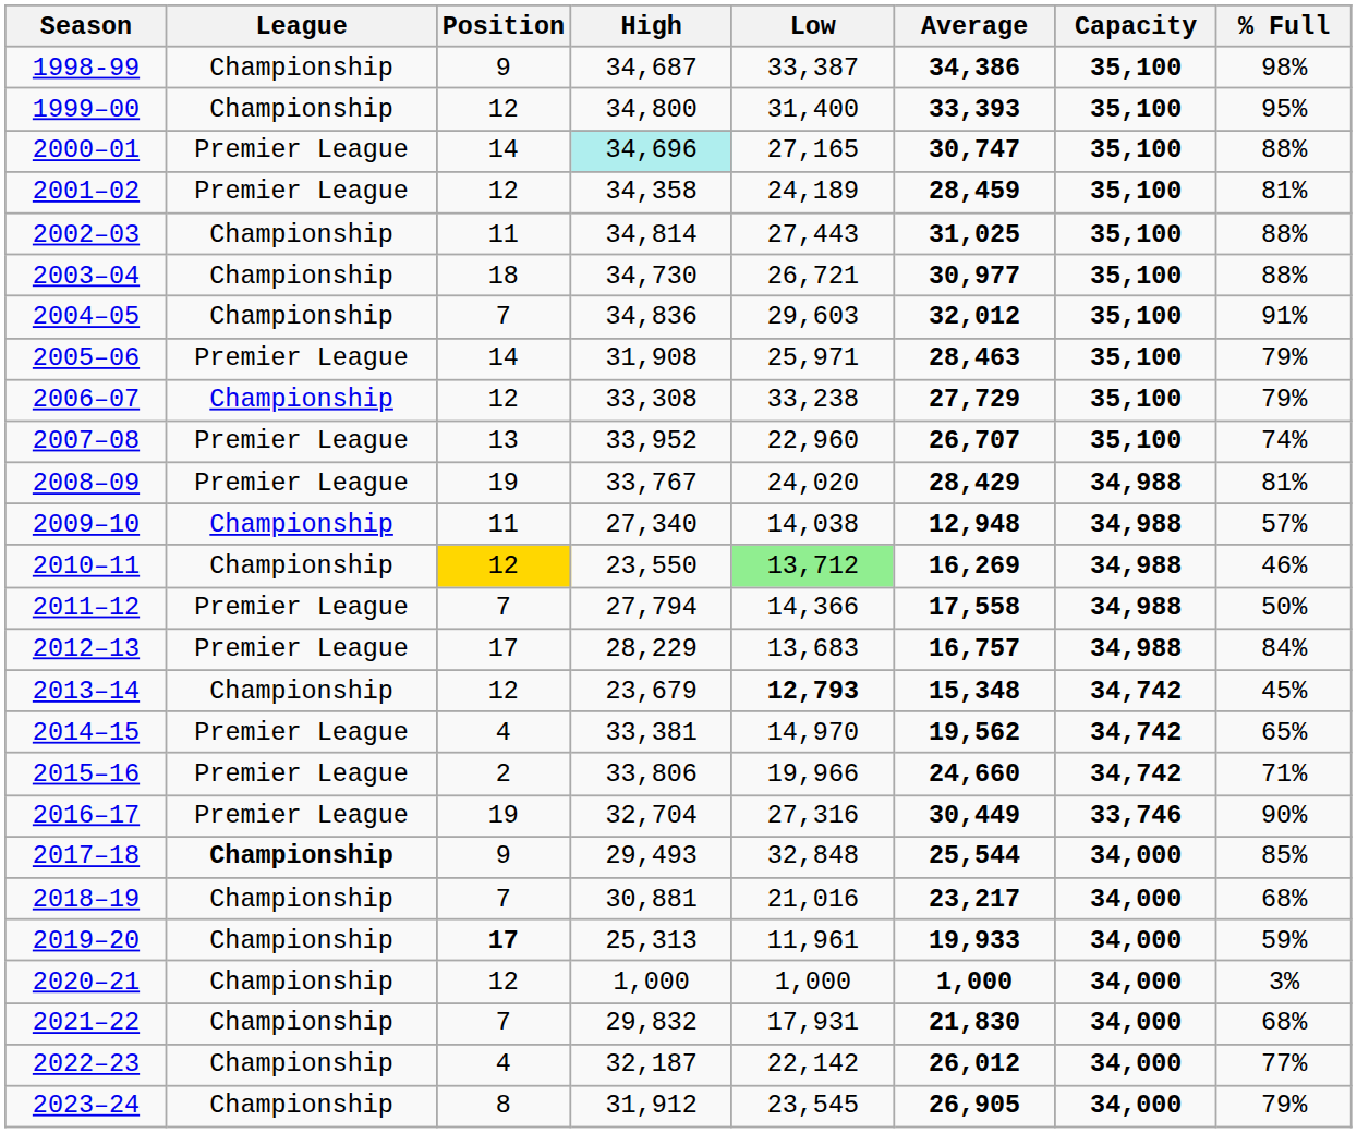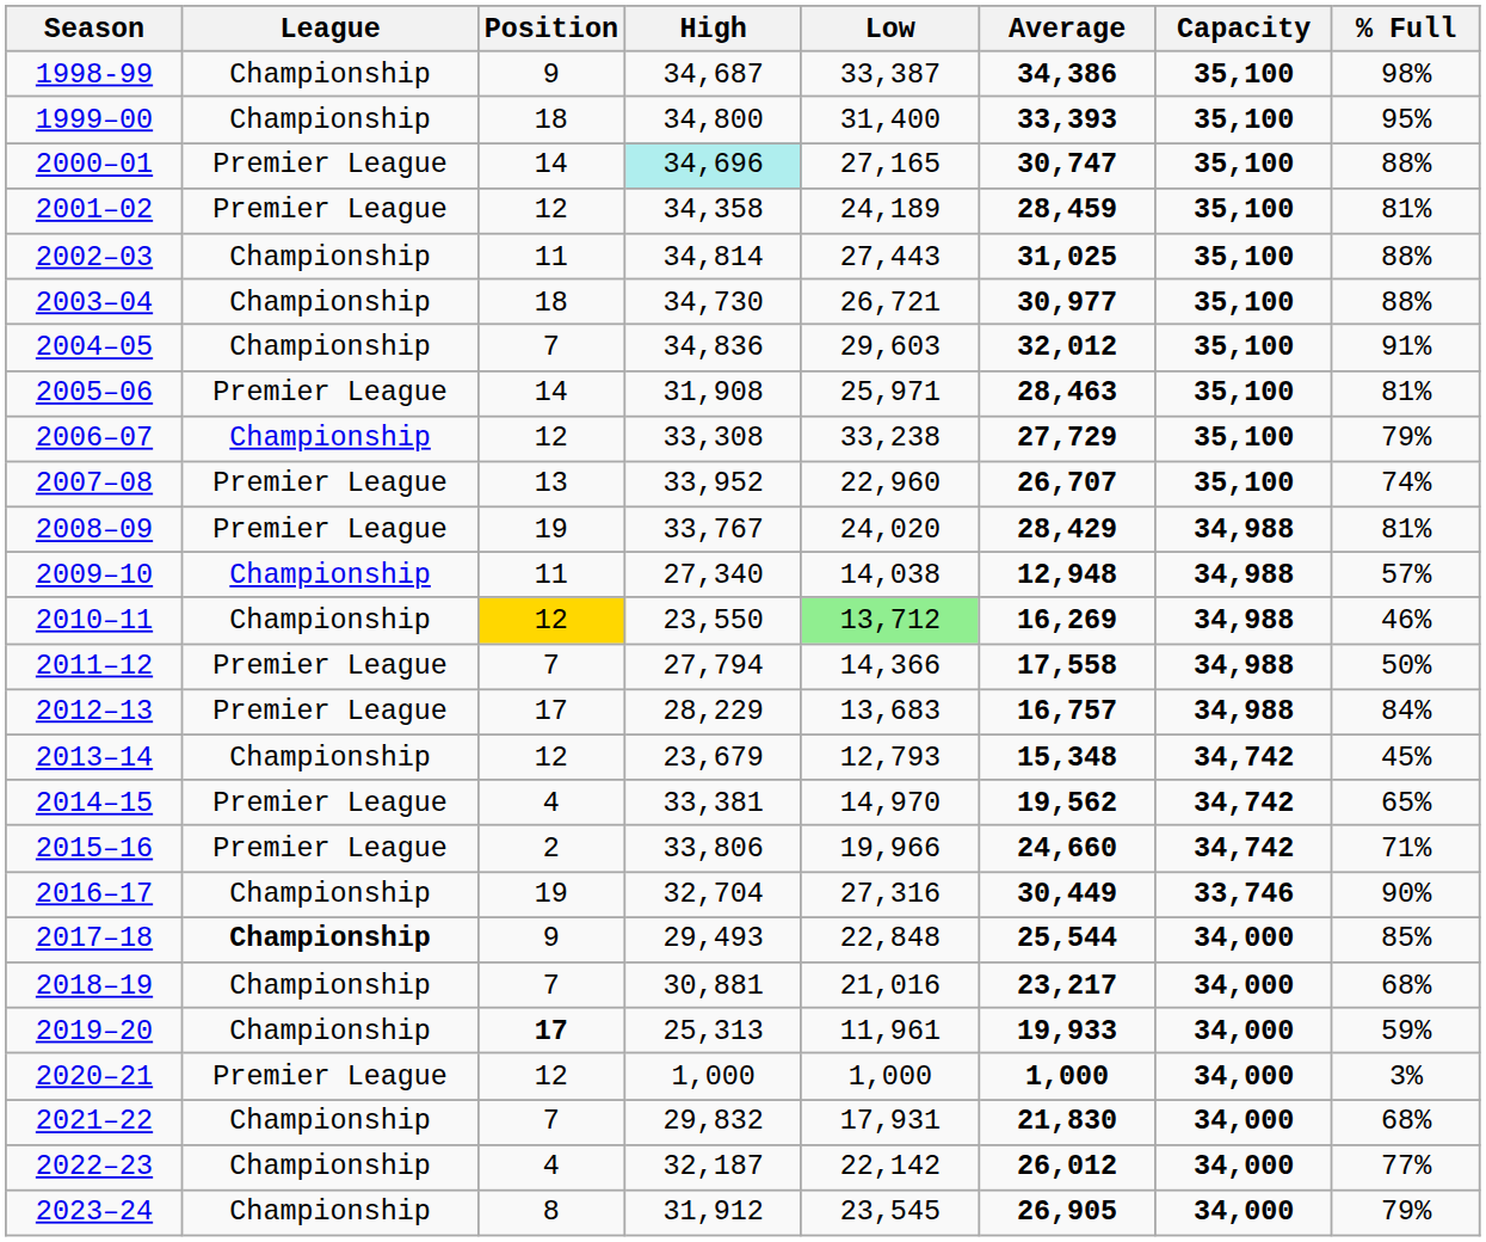 <table class="wikitable sortable" style="text-align: center width=60%">
 <tr>
 <th style="width:12%;">Season</th>
 <th style="width:20%;">League</th>
 <th style="width:10%;">Position</th>
 <th style="width:12%;">High</th>
 <th style="width:12%;">Low</th>
 <th style="width:12%;">Average</th>
 <th style="width:12%;">Capacity</th>
 <th style="width:10%;">% Full</th>
 </tr>
 <tr>
 <td align=center><a href='#'>1998-99</a></td>
 <td align=center>Championship</td>
 <td align=center>9</td>
 <td align=center>34,687</td>
 <td align=center>33,387</td>
 <td align=center><strong>34,386</strong></td>
 <td align=center><strong>35,100</strong></td>
 <td align=center>98%</td>
 </tr>
 <tr>
 <td align=center><a href='#'>1999–00</a></td>
 <td align=center>Championship</td>
-<td align=center>12</td>
+<td align=center>18</td>
 <td align=center>34,800</td>
 <td align=center>31,400</td>
 <td align=center><strong>33,393</strong></td>
 <td align=center><strong>35,100</strong></td>
 <td align=center>95%</td>
 </tr>
 <tr>
 <td align=center><a href='#'>2000–01</a></td>
 <td align=center>Premier League</td>
 <td align=center>14</td>
 <td align=center style="background: paleturquoise;">34,696</td>
 <td align=center>27,165</td>
 <td align=center><strong>30,747</strong></td>
 <td align=center><strong>35,100</strong></td>
 <td align=center>88%</td>
 </tr>
 <tr>
 <td align=center><a href='#'>2001–02</a></td>
 <td align=center>Premier League</td>
 <td align=center>12</td>
 <td align=center>34,358</td>
 <td align=center>24,189</td>
 <td align=center><strong>28,459</strong></td>
 <td align=center><strong>35,100</strong></td>
 <td align=center>81%</td>
 </tr>
 <tr>
 <td align=center><a href='#'>2002–03</a></td>
 <td align=center>Championship</td>
 <td align=center>11</td>
 <td align=center>34,814</td>
 <td align=center>27,443</td>
 <td align=center><strong>31,025</strong></td>
 <td align=center><strong>35,100</strong></td>
 <td align=center>88%</td>
 </tr>
 <tr>
 <td align=center><a href='#'>2003–04</a></td>
 <td align=center>Championship</td>
 <td align=center>18</td>
 <td align=center>34,730</td>
 <td align=center>26,721</td>
 <td align=center><strong>30,977</strong></td>
 <td align=center><strong>35,100</strong></td>
 <td align=center>88%</td>
 </tr>
 <tr>
 <td align=center><a href='#'>2004–05</a></td>
 <td align=center>Championship</td>
 <td align=center>7</td>
 <td align=center>34,836</td>
 <td align=center>29,603</td>
 <td align=center><strong>32,012</strong></td>
 <td align=center><strong>35,100</strong></td>
 <td align=center>91%</td>
 </tr>
 <tr>
 <td align=center><a href='#'>2005–06</a></td>
 <td align=center>Premier League</td>
 <td align=center>14</td>
 <td align=center>31,908</td>
 <td align=center>25,971</td>
 <td align=center><strong>28,463</strong></td>
 <td align=center><strong>35,100</strong></td>
-<td align=center>79%</td>
+<td align=center>81%</td>
 </tr>
 <tr>
 <td align=center><a href='#'>2006–07</a></td>
 <td align=center><a href='#'>Championship</a></td>
 <td align=center>12</td>
 <td align=center>33,308</td>
 <td align=center>33,238</td>
 <td align=center><strong>27,729</strong></td>
 <td align=center><strong>35,100</strong></td>
 <td align=center>79%</td>
 </tr>
 <tr>
 <td align=center><a href='#'>2007–08</a></td>
 <td align=center>Premier League</td>
 <td align=center>13</td>
 <td align=center>33,952</td>
 <td align=center>22,960</td>
 <td align=center><strong>26,707</strong></td>
 <td align=center><strong>35,100</strong></td>
 <td align=center>74%</td>
 </tr>
 <tr>
 <td align=center><a href='#'>2008–09</a></td>
 <td align=center>Premier League</td>
 <td align=center>19</td>
 <td align=center>33,767</td>
 <td align=center>24,020</td>
 <td align=center><strong>28,429</strong></td>
 <td align=center><strong>34,988</strong></td>
 <td align=center>81%</td>
 </tr>
 <tr>
 <td align=center><a href='#'>2009–10</a></td>
 <td align=center><a href='#'>Championship</a></td>
 <td align=center>11</td>
 <td align=center>27,340</td>
 <td align=center>14,038</td>
 <td align=center><strong>12,948</strong></td>
 <td align=center><strong>34,988</strong></td>
 <td align=center>57%</td>
 </tr>
 <tr>
 <td align=center><a href='#'>2010–11</a></td>
 <td align=center>Championship</td>
 <td align=center style="background: gold;">12</td>
 <td align=center>23,550</td>
 <td align=center style="background: lightgreen;">13,712</td>
 <td align=center><strong>16,269</strong></td>
 <td align=center><strong>34,988</strong></td>
 <td align=center>46%</td>
 </tr>
 <tr>
 <td align=center><a href='#'>2011–12</a></td>
 <td align=center>Premier League</td>
 <td align=center>7</td>
 <td align=center>27,794</td>
 <td align=center>14,366</td>
 <td align=center><strong>17,558</strong></td>
 <td align=center><strong>34,988</strong></td>
 <td align=center>50%</td>
 </tr>
 <tr>
 <td align=center><a href='#'>2012–13</a></td>
 <td align=center>Premier League</td>
 <td align=center>17</td>
 <td align=center>28,229</td>
 <td align=center>13,683</td>
 <td align=center><strong>16,757</strong></td>
 <td align=center><strong>34,988</strong></td>
 <td align=center>84%</td>
 </tr>
 <tr>
 <td align=center><a href='#'>2013–14</a></td>
 <td align=center>Championship</td>
 <td align=center>12</td>
 <td align=center>23,679</td>
-<td align=center><strong>12,793</strong></td>
+<td align=center>12,793</td>
 <td align=center><strong>15,348</strong></td>
 <td align=center><strong>34,742</strong></td>
 <td align=center>45%</td>
 </tr>
 <tr>
 <td align=center><a href='#'>2014–15</a></td>
 <td align=center>Premier League</td>
 <td align=center>4</td>
 <td align=center>33,381</td>
 <td align=center>14,970</td>
 <td align=center><strong>19,562</strong></td>
 <td align=center><strong>34,742</strong></td>
 <td align=center>65%</td>
 </tr>
 <tr>
 <td align=center><a href='#'>2015–16</a></td>
 <td align=center>Premier League</td>
 <td align=center>2</td>
 <td align=center>33,806</td>
 <td align=center>19,966</td>
 <td align=center><strong>24,660</strong></td>
 <td align=center><strong>34,742</strong></td>
 <td align=center>71%</td>
 </tr>
 <tr>
 <td align=center><a href='#'>2016–17</a></td>
-<td align=center>Premier League</td>
+<td align=center>Championship</td>
 <td align=center>19</td>
 <td align=center>32,704</td>
 <td align=center>27,316</td>
 <td align=center><strong>30,449</strong></td>
 <td align=center><strong>33,746</strong></td>
 <td align=center>90%</td>
 </tr>
 <tr>
 <td align=center><a href='#'>2017–18</a></td>
 <td align=center><strong>Championship</strong></td>
 <td align=center>9</td>
 <td align=center>29,493</td>
-<td align=center>32,848</td>
+<td align=center>22,848</td>
 <td align=center><strong>25,544</strong></td>
 <td align=center><strong>34,000</strong></td>
 <td align=center>85%</td>
 </tr>
 <tr>
 <td align=center><a href='#'>2018–19</a></td>
 <td align=center>Championship</td>
 <td align=center>7</td>
 <td align=center>30,881</td>
 <td align=center>21,016</td>
 <td align=center><strong>23,217</strong></td>
 <td align=center><strong>34,000</strong></td>
 <td align=center>68%</td>
 </tr>
 <tr>
 <td align=center><a href='#'>2019–20</a></td>
 <td align=center>Championship</td>
 <td align=center><strong>17</strong></td>
 <td align=center>25,313</td>
 <td align=center>11,961</td>
 <td align=center><strong>19,933</strong></td>
 <td align=center><strong>34,000</strong></td>
 <td align=center>59%</td>
 </tr>
 <tr>
 <td align=center><a href='#'>2020–21</a></td>
-<td align=center>Championship</td>
+<td align=center>Premier League</td>
 <td align=center>12</td>
 <td align=center>1,000</td>
 <td align=center>1,000</td>
 <td align=center><strong>1,000</strong></td>
 <td align=center><strong>34,000</strong></td>
 <td align=center>3%</td>
 </tr>
 <tr>
 <td align=center><a href='#'>2021–22</a></td>
 <td align=center>Championship</td>
 <td align=center>7</td>
 <td align=center>29,832</td>
 <td align=center>17,931</td>
 <td align=center><strong>21,830</strong></td>
 <td align=center><strong>34,000</strong></td>
 <td align=center>68%</td>
 </tr>
 <tr>
 <td align=center><a href='#'>2022–23</a></td>
 <td align=center>Championship</td>
 <td align=center>4</td>
 <td align=center>32,187</td>
 <td align=center>22,142</td>
 <td align=center><strong>26,012</strong></td>
 <td align=center><strong>34,000</strong></td>
 <td align=center>77%</td>
 </tr>
 <tr>
 <td align=center><a href='#'>2023–24</a></td>
 <td align=center>Championship</td>
 <td align=center>8</td>
 <td align=center>31,912</td>
 <td align=center>23,545</td>
 <td align=center><strong>26,905</strong></td>
 <td align=center><strong>34,000</strong></td>
 <td align=center>79%</td>
 </tr>
 </table>
